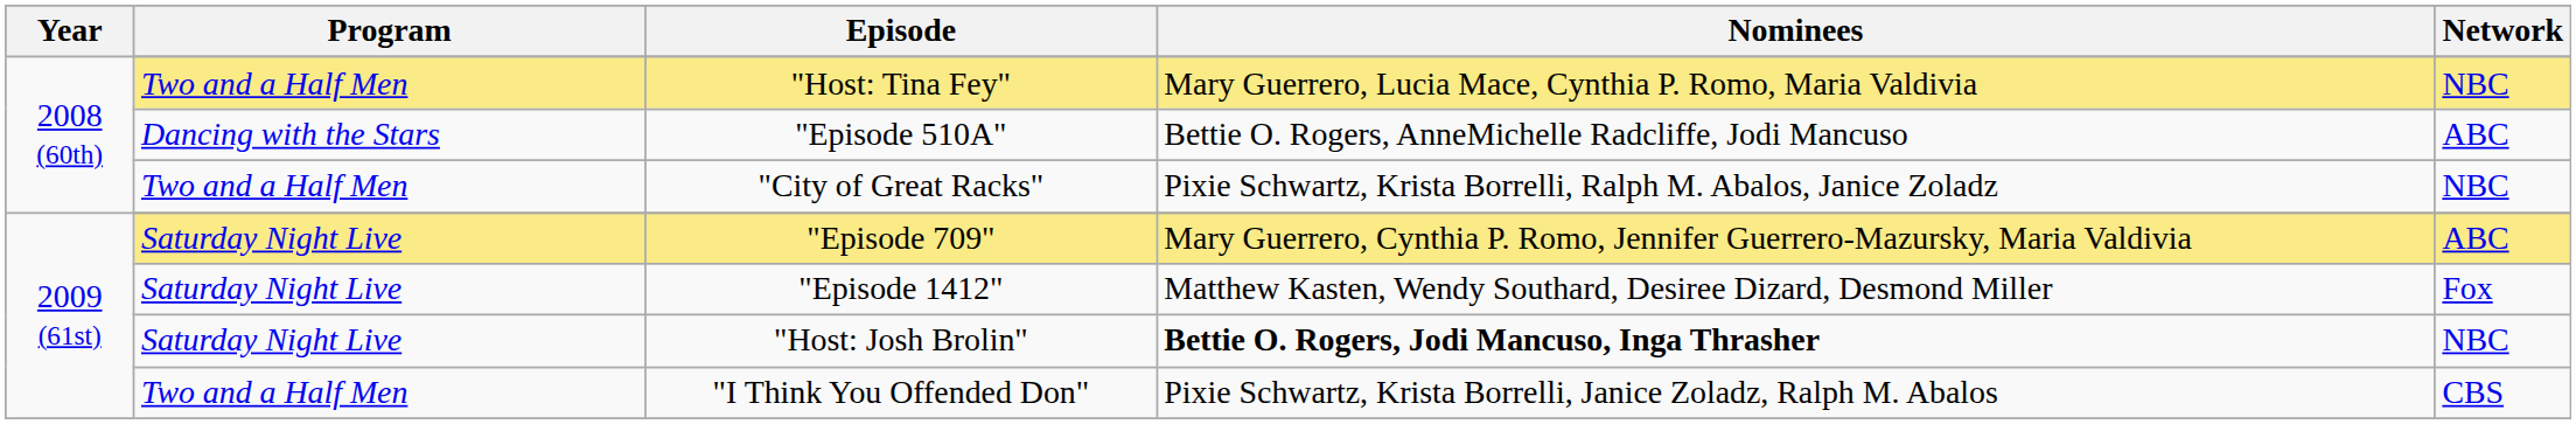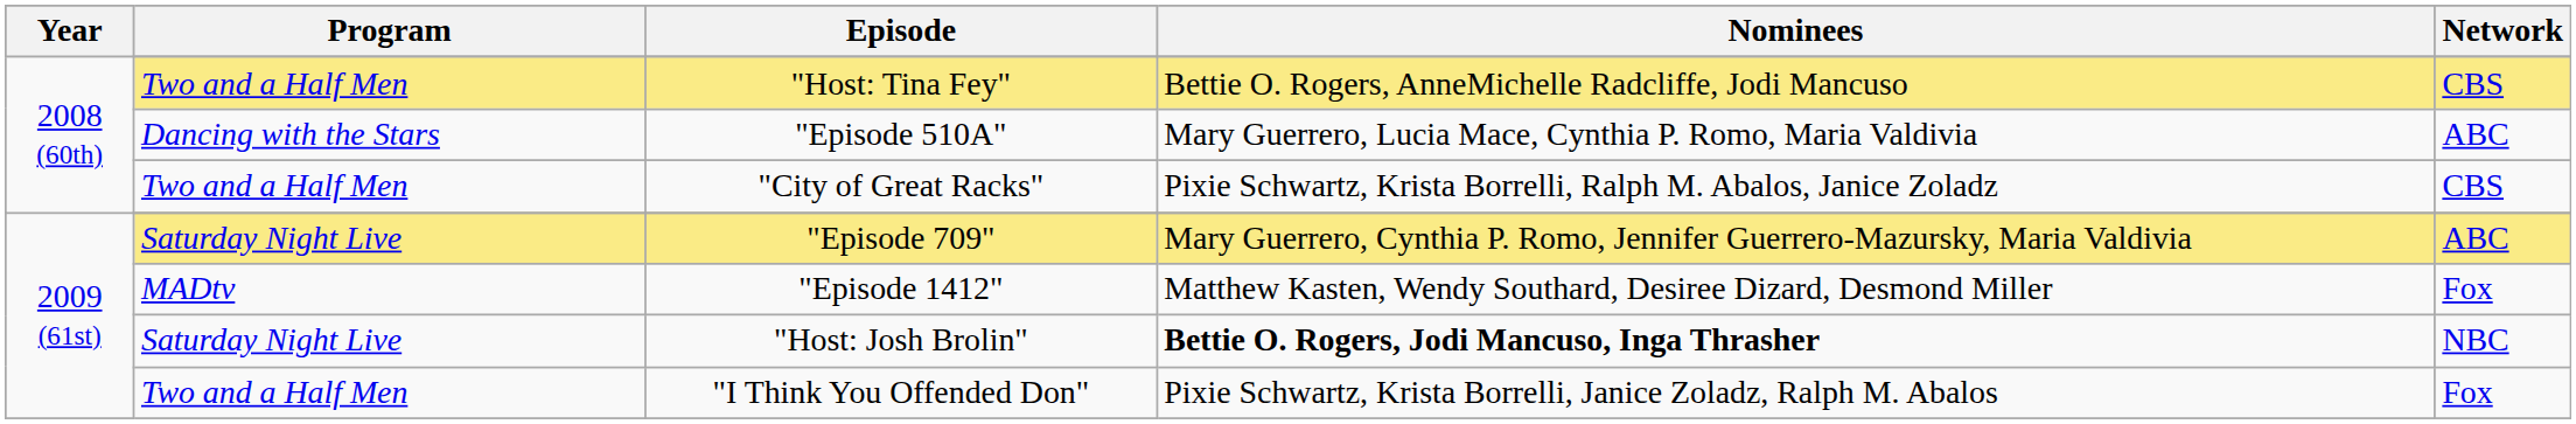 <table class="wikitable" style="width:100%">
 <tr bgcolor="#bebebe">
 <th width="5%">Year</th>
 <th width="20%">Program</th>
 <th width="20%">Episode</th>
 <th width="50%">Nominees</th>
 <th width="5%">Network</th>
 </tr>
 <tr>
 <td rowspan=4 style="text-align:center"><a href='#'>2008</a><br><small><a href='#'>(60th)</a></small><br></td>
 </tr>
 <tr style="background:#FAEB86">
 <td><em><a href='#'>Two and a Half Men</a></em></td>
 <td align=center>"Host: Tina Fey"</td>
-<td>Mary Guerrero, Lucia Mace, Cynthia P. Romo, Maria Valdivia</td>
-<td><a href='#'>NBC</a></td>
+<td>Bettie O. Rogers, AnneMichelle Radcliffe, Jodi Mancuso</td>
+<td><a href='#'>CBS</a></td>
 </tr>
 <tr>
 <td><em><a href='#'>Dancing with the Stars</a></em></td>
 <td align=center>"Episode 510A"</td>
-<td>Bettie O. Rogers, AnneMichelle Radcliffe, Jodi Mancuso</td>
+<td>Mary Guerrero, Lucia Mace, Cynthia P. Romo, Maria Valdivia</td>
 <td><a href='#'>ABC</a></td>
 </tr>
 <tr>
 <td><em><a href='#'>Two and a Half Men</a></em></td>
 <td align=center>"City of Great Racks"</td>
 <td>Pixie Schwartz, Krista Borrelli, Ralph M. Abalos, Janice Zoladz</td>
-<td><a href='#'>NBC</a></td>
+<td><a href='#'>CBS</a></td>
 </tr>
 <tr>
 <td rowspan=5 style="text-align:center"><a href='#'>2009</a><br><small><a href='#'>(61st)</a></small><br></td>
 </tr>
 <tr style="background:#FAEB86">
 <td><em><a href='#'>Saturday Night Live</a></em></td>
 <td align=center>"Episode 709"</td>
 <td>Mary Guerrero, Cynthia P. Romo, Jennifer Guerrero-Mazursky, Maria Valdivia</td>
 <td><a href='#'>ABC</a></td>
 </tr>
 <tr>
-<td><em><a href='#'>Saturday Night Live</a></em></td>
+<td><em><a href='#'>MADtv</a></em></td>
 <td align=center>"Episode 1412"</td>
 <td>Matthew Kasten, Wendy Southard, Desiree Dizard, Desmond Miller</td>
 <td><a href='#'>Fox</a></td>
 </tr>
 <tr>
 <td><em><a href='#'>Saturday Night Live</a></em></td>
 <td align=center>"Host: Josh Brolin"</td>
 <td><strong>Bettie O. Rogers, Jodi Mancuso, Inga Thrasher</strong></td>
 <td><a href='#'>NBC</a></td>
 </tr>
 <tr>
 <td><em><a href='#'>Two and a Half Men</a></em></td>
 <td align=center>"I Think You Offended Don"</td>
 <td>Pixie Schwartz, Krista Borrelli, Janice Zoladz, Ralph M. Abalos</td>
-<td><a href='#'>CBS</a></td>
+<td><a href='#'>Fox</a></td>
 </tr>
 </table>
